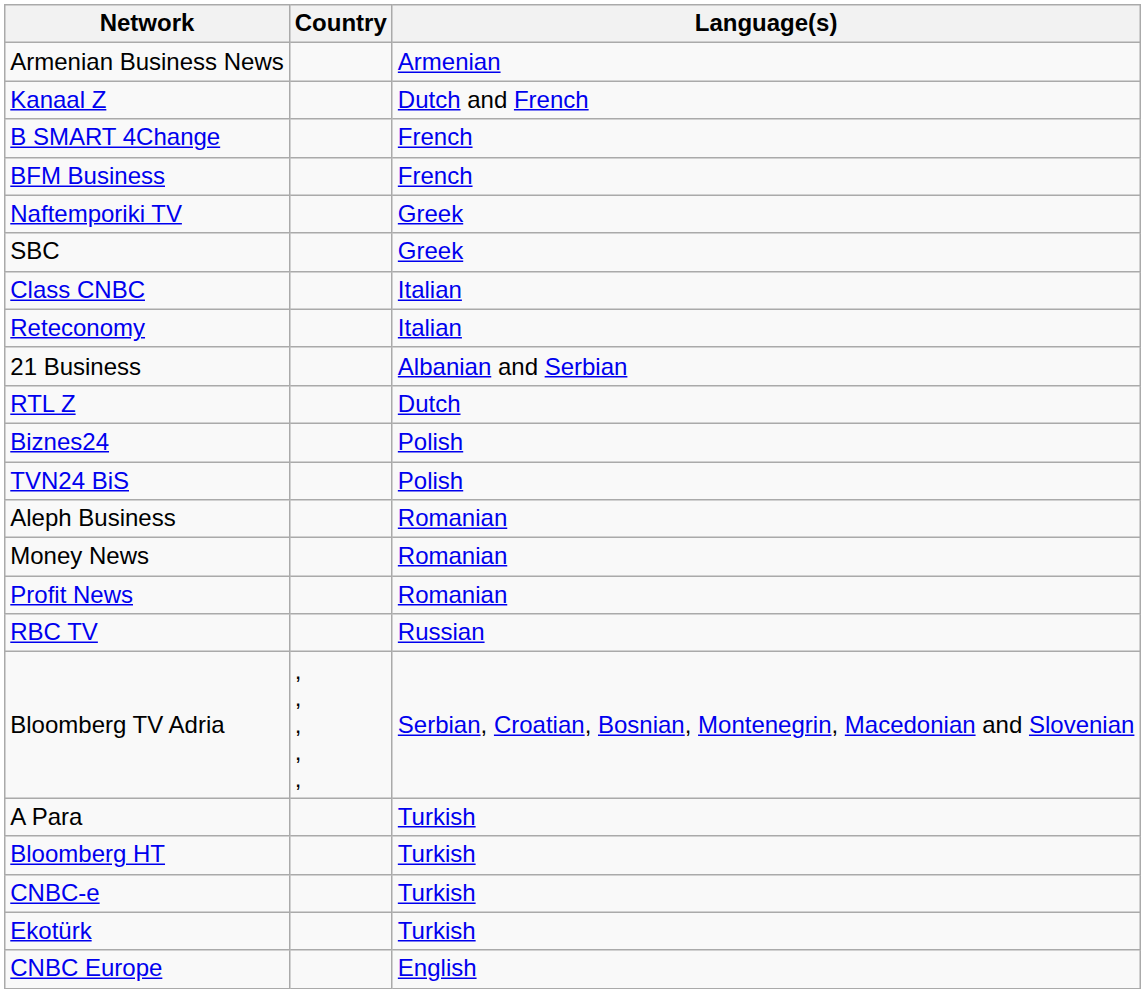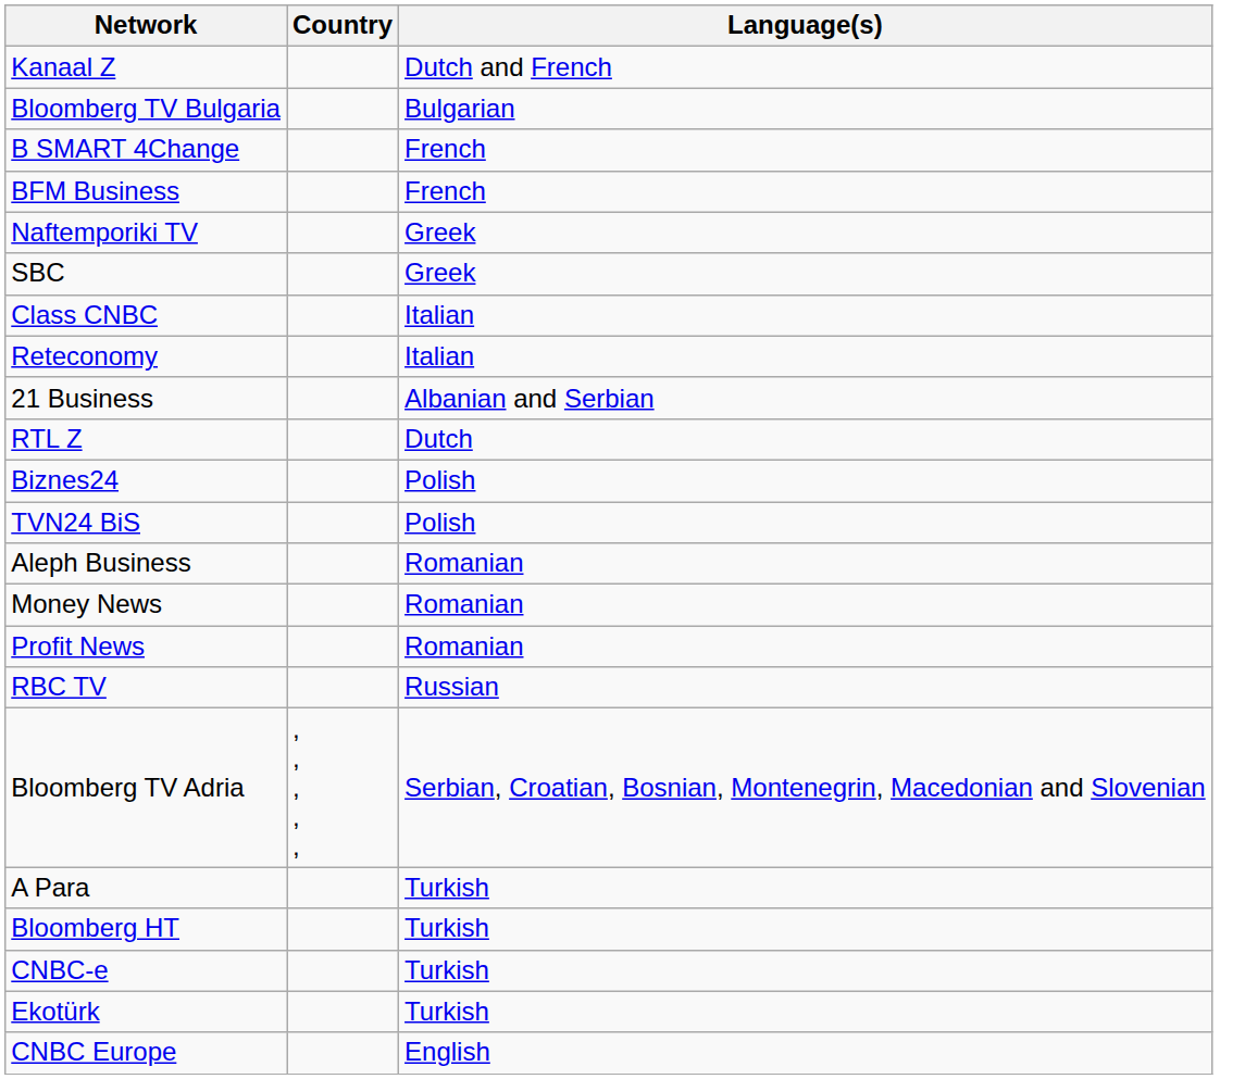 <table class="wikitable sortable">
 <tr>
 <th>Network</th>
 <th>Country</th>
 <th>Language(s)</th>
 </tr>
 <tr>
-<td>Armenian Business News</td>
-<td></td>
-<td><a href='#'>Armenian</a></td>
-</tr>
-<tr>
 <td><a href='#'>Kanaal Z</a></td>
 <td></td>
 <td><a href='#'>Dutch</a> and <a href='#'>French</a></td>
+</tr>
+<tr>
+<td><a href='#'>Bloomberg TV Bulgaria</a></td>
+<td></td>
+<td><a href='#'>Bulgarian</a></td>
 </tr>
 <tr>
 <td><a href='#'>B SMART 4Change</a></td>
 <td></td>
 <td><a href='#'>French</a></td>
 </tr>
 <tr>
 <td><a href='#'>BFM Business</a></td>
 <td></td>
 <td><a href='#'>French</a></td>
 </tr>
 <tr>
 <td><a href='#'>Naftemporiki TV</a></td>
 <td></td>
 <td><a href='#'>Greek</a></td>
 </tr>
 <tr>
 <td>SBC</td>
 <td></td>
 <td><a href='#'>Greek</a></td>
 </tr>
 <tr>
 <td><a href='#'>Class CNBC</a></td>
 <td></td>
 <td><a href='#'>Italian</a></td>
 </tr>
 <tr>
 <td><a href='#'>Reteconomy</a></td>
 <td></td>
 <td><a href='#'>Italian</a></td>
 </tr>
 <tr>
 <td>21 Business</td>
 <td></td>
 <td><a href='#'>Albanian</a> and <a href='#'>Serbian</a></td>
 </tr>
 <tr>
 <td><a href='#'>RTL Z</a></td>
 <td></td>
 <td><a href='#'>Dutch</a></td>
 </tr>
 <tr>
 <td><a href='#'>Biznes24</a></td>
 <td></td>
 <td><a href='#'>Polish</a></td>
 </tr>
 <tr>
 <td><a href='#'>TVN24 BiS</a></td>
 <td></td>
 <td><a href='#'>Polish</a></td>
 </tr>
 <tr>
 <td>Aleph Business</td>
 <td></td>
 <td><a href='#'>Romanian</a></td>
 </tr>
 <tr>
 <td>Money News</td>
 <td></td>
 <td><a href='#'>Romanian</a></td>
 </tr>
 <tr>
 <td><a href='#'>Profit News</a></td>
 <td></td>
 <td><a href='#'>Romanian</a></td>
 </tr>
 <tr>
 <td><a href='#'>RBC TV</a></td>
 <td></td>
 <td><a href='#'>Russian</a></td>
 </tr>
 <tr>
 <td>Bloomberg TV Adria</td>
 <td>,<br>,<br>,<br>,<br>,<br></td>
 <td><a href='#'>Serbian</a>, <a href='#'>Croatian</a>, <a href='#'>Bosnian</a>, <a href='#'>Montenegrin</a>, <a href='#'>Macedonian</a> and <a href='#'>Slovenian</a></td>
 </tr>
 <tr>
 <td>A Para</td>
 <td></td>
 <td><a href='#'>Turkish</a></td>
 </tr>
 <tr>
 <td><a href='#'>Bloomberg HT</a></td>
 <td></td>
 <td><a href='#'>Turkish</a></td>
 </tr>
 <tr>
 <td><a href='#'>CNBC-e</a></td>
 <td></td>
 <td><a href='#'>Turkish</a></td>
 </tr>
 <tr>
 <td><a href='#'>Ekotürk</a></td>
 <td></td>
 <td><a href='#'>Turkish</a></td>
 </tr>
 <tr>
 <td><a href='#'>CNBC Europe</a></td>
 <td></td>
 <td><a href='#'>English</a></td>
 </tr>
 </table>
